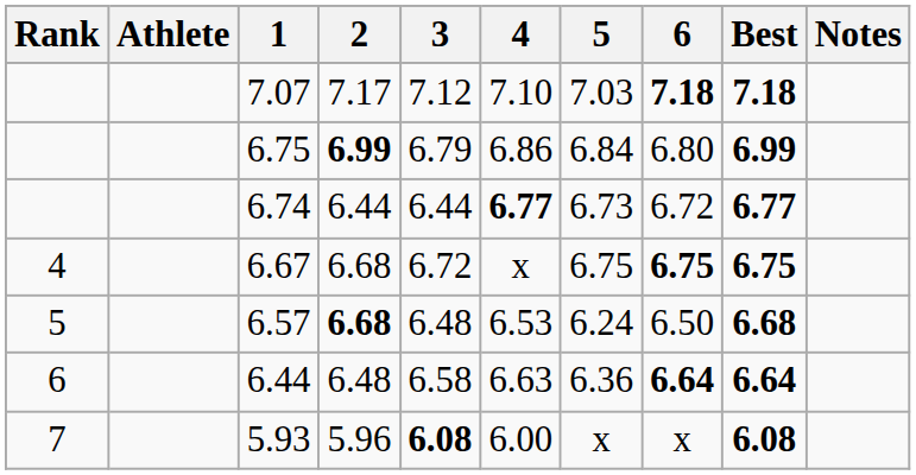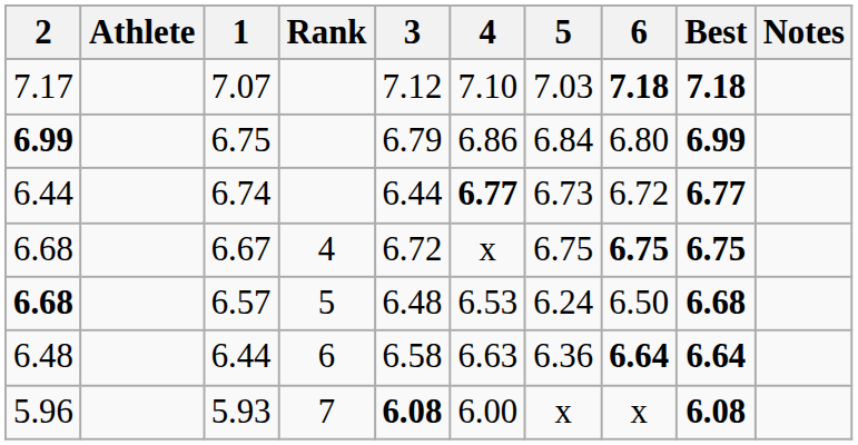 <table class="wikitable sortable" style="text-align:center">
 <tr>
-<th>Rank</th>
+<th>2</th>
 <th>Athlete</th>
 <th>1</th>
-<th>2</th>
+<th>Rank</th>
 <th>3</th>
 <th>4</th>
 <th>5</th>
 <th>6</th>
 <th>Best</th>
 <th>Notes</th>
 </tr>
 <tr>
-<td></td>
+<td>7.17</td>
 <td style="text-align:left"></td>
 <td>7.07</td>
-<td>7.17</td>
+<td></td>
 <td>7.12</td>
 <td>7.10</td>
 <td>7.03</td>
 <td><strong>7.18</strong></td>
 <td><strong>7.18</strong></td>
 <td></td>
 </tr>
 <tr>
-<td></td>
+<td><strong>6.99</strong></td>
 <td style="text-align:left"></td>
 <td>6.75</td>
-<td><strong>6.99</strong></td>
+<td></td>
 <td>6.79</td>
 <td>6.86</td>
 <td>6.84</td>
 <td>6.80</td>
 <td><strong>6.99</strong></td>
 <td></td>
 </tr>
 <tr>
-<td></td>
+<td>6.44</td>
 <td style="text-align:left"></td>
 <td>6.74</td>
-<td>6.44</td>
+<td></td>
 <td>6.44</td>
 <td><strong>6.77</strong></td>
 <td>6.73</td>
 <td>6.72</td>
 <td><strong>6.77</strong></td>
 <td></td>
 </tr>
 <tr>
-<td>4</td>
+<td>6.68</td>
 <td style="text-align:left"></td>
 <td>6.67</td>
-<td>6.68</td>
+<td>4</td>
 <td>6.72</td>
 <td>x</td>
 <td>6.75</td>
 <td><strong>6.75</strong></td>
 <td><strong>6.75</strong></td>
 <td></td>
 </tr>
 <tr>
-<td>5</td>
+<td><strong>6.68</strong></td>
 <td style="text-align:left"></td>
 <td>6.57</td>
-<td><strong>6.68</strong></td>
+<td>5</td>
 <td>6.48</td>
 <td>6.53</td>
 <td>6.24</td>
 <td>6.50</td>
 <td><strong>6.68</strong></td>
 <td></td>
 </tr>
 <tr>
-<td>6</td>
+<td>6.48</td>
 <td style="text-align:left"></td>
 <td>6.44</td>
-<td>6.48</td>
+<td>6</td>
 <td>6.58</td>
 <td>6.63</td>
 <td>6.36</td>
 <td><strong>6.64</strong></td>
 <td><strong>6.64</strong></td>
 <td></td>
 </tr>
 <tr>
-<td>7</td>
+<td>5.96</td>
 <td style="text-align:left"></td>
 <td>5.93</td>
-<td>5.96</td>
+<td>7</td>
 <td><strong>6.08</strong></td>
 <td>6.00</td>
 <td>x</td>
 <td>x</td>
 <td><strong>6.08</strong></td>
 <td></td>
 </tr>
 </table>
